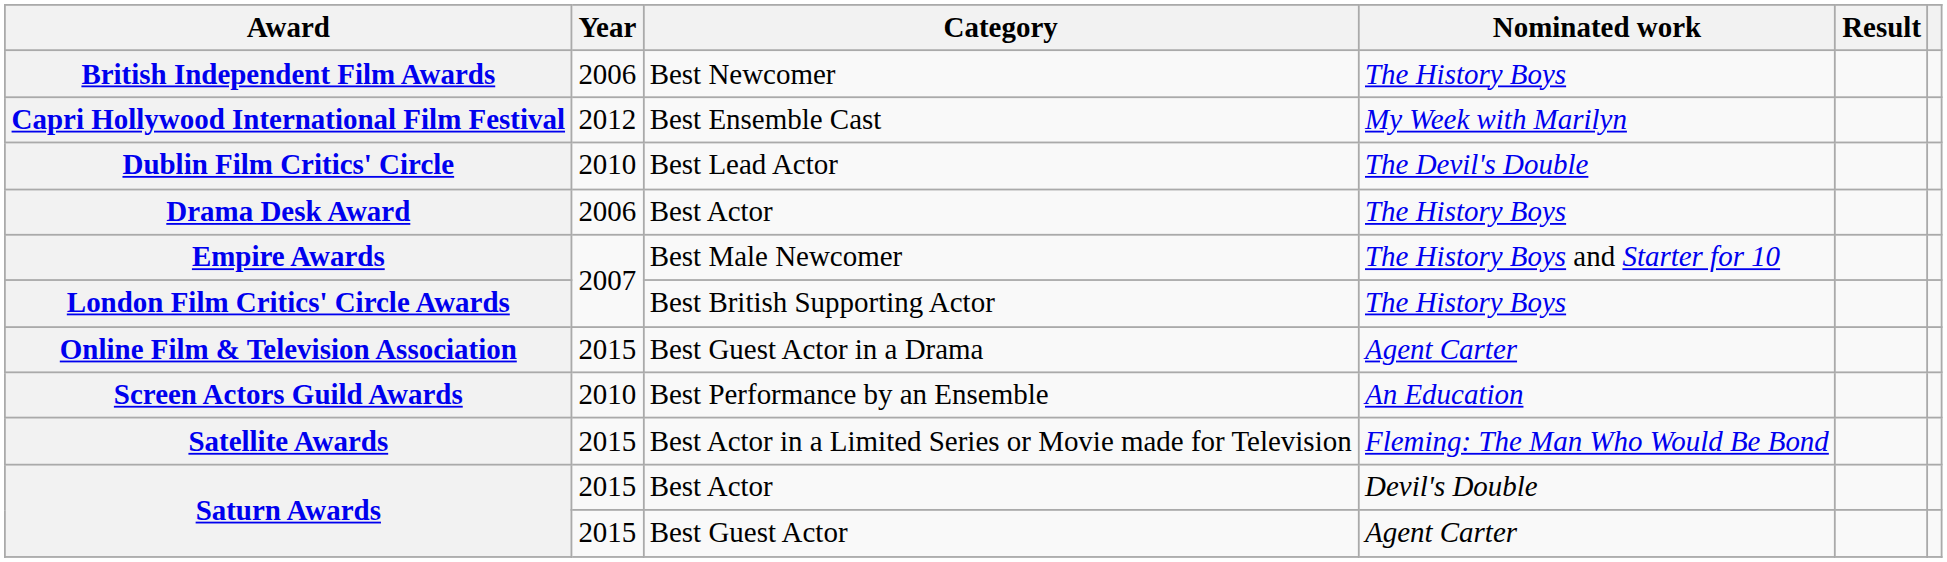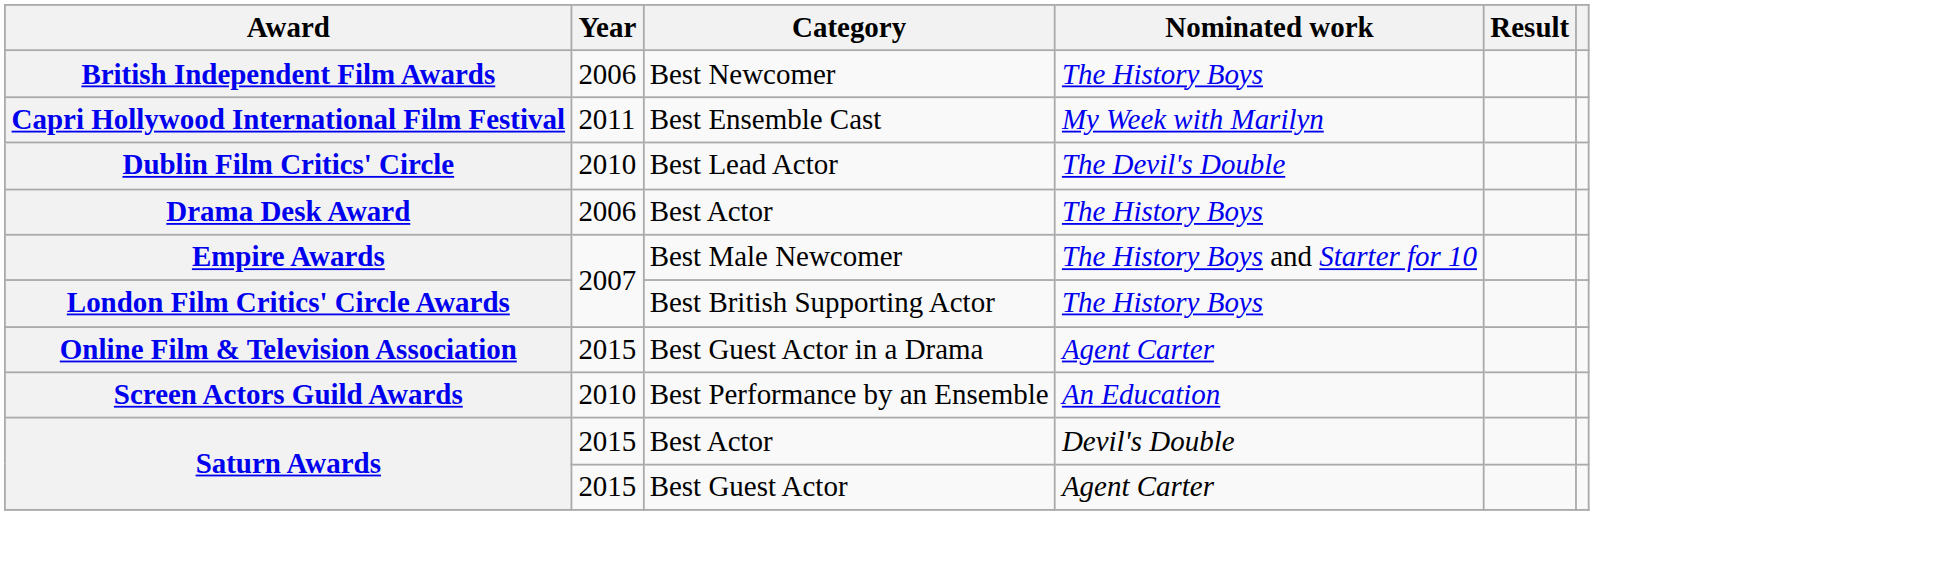 <table class="wikitable plainrowheaders sortable">
 <tr>
 <th scope="col">Award</th>
 <th scope="col">Year</th>
 <th scope="col">Category</th>
 <th scope="col">Nominated work</th>
 <th scope="col">Result</th>
 <th scope="col" class="unsortable"></th>
 </tr>
 <tr>
 <th scope="row"><a href='#'>British Independent Film Awards</a></th>
 <td>2006</td>
 <td>Best Newcomer</td>
 <td><em><a href='#'>The History Boys</a></em></td>
 <td></td>
 <td></td>
 </tr>
 <tr>
 <th scope="row"><a href='#'>Capri Hollywood International Film Festival</a></th>
-<td>2012</td>
+<td>2011</td>
 <td>Best Ensemble Cast</td>
 <td><em><a href='#'>My Week with Marilyn</a></em></td>
 <td></td>
 <td></td>
 </tr>
 <tr>
 <th scope="row"><a href='#'>Dublin Film Critics' Circle</a></th>
 <td>2010</td>
 <td>Best Lead Actor</td>
 <td><em><a href='#'>The Devil's Double</a></em></td>
 <td></td>
 <td></td>
 </tr>
 <tr>
 <th scope="row"><a href='#'>Drama Desk Award</a></th>
 <td>2006</td>
 <td>Best Actor</td>
 <td><em><a href='#'>The History Boys</a></em></td>
 <td></td>
 <td></td>
 </tr>
 <tr>
 <th scope="row"><a href='#'>Empire Awards</a></th>
 <td rowspan="2">2007</td>
 <td>Best Male Newcomer</td>
 <td><em><a href='#'>The History Boys</a></em> and <em><a href='#'>Starter for 10</a></em></td>
 <td></td>
 <td></td>
 </tr>
 <tr>
 <th scope="row"><a href='#'>London Film Critics' Circle Awards</a></th>
 <td>Best British Supporting Actor</td>
 <td><em><a href='#'>The History Boys</a></em></td>
 <td></td>
 <td></td>
 </tr>
 <tr>
 <th scope="row"><a href='#'>Online Film & Television Association</a></th>
 <td>2015</td>
 <td>Best Guest Actor in a Drama</td>
 <td><em><a href='#'>Agent Carter</a></em></td>
 <td></td>
 <td></td>
 </tr>
 <tr>
 <th scope="row"><a href='#'>Screen Actors Guild Awards</a></th>
 <td>2010</td>
 <td>Best Performance by an Ensemble</td>
 <td><em><a href='#'>An Education</a></em></td>
 <td></td>
 <td></td>
 </tr>
 <tr>
-<th scope="row"><a href='#'>Satellite Awards</a></th>
-<td>2015</td>
-<td>Best Actor in a Limited Series or Movie made for Television</td>
-<td><em><a href='#'>Fleming: The Man Who Would Be Bond</a></em></td>
-<td></td>
-<td></td>
-</tr>
-<tr>
 <th scope="row" rowspan="2"><a href='#'>Saturn Awards</a></th>
 <td>2015</td>
 <td>Best Actor</td>
 <td><em>Devil's Double</em></td>
 <td></td>
 <td></td>
 </tr>
 <tr>
 <td>2015</td>
 <td>Best Guest Actor</td>
 <td><em>Agent Carter</em></td>
 <td></td>
 <td></td>
 </tr>
 </table>
